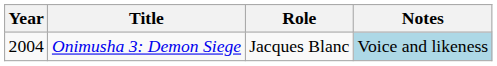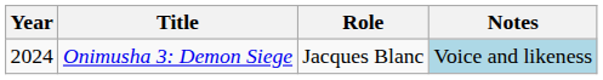 <table class="wikitable sortable">
 <tr>
 <th>Year</th>
 <th>Title</th>
 <th>Role</th>
 <th>Notes</th>
 </tr>
 <tr>
-<td>2004</td>
+<td>2024</td>
 <td><em><a href='#'>Onimusha 3: Demon Siege</a></em></td>
 <td>Jacques Blanc</td>
 <td style="background: lightblue;">Voice and likeness</td>
 </tr>
 </table>
